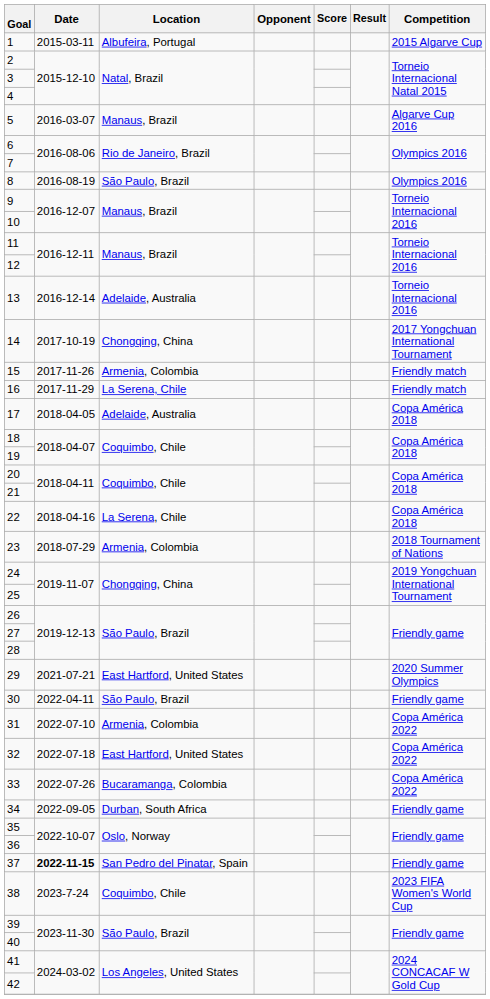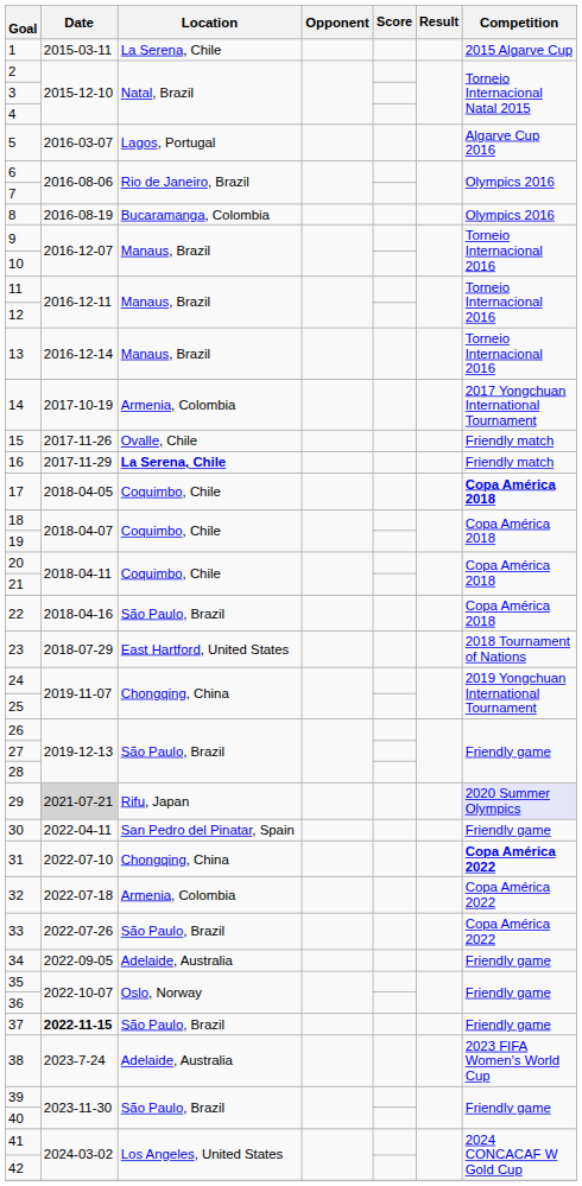 <table class="wikitable collapsible sortable" style="font-size:90%">
 <tr>
 <th data-sort-type="number" style="font-size:95%;"><br>Goal</th>
 <th>Date</th>
 <th>Location</th>
 <th>Opponent</th>
 <th data-sort-type="number" style="font-size:95%;">Score</th>
 <th data-sort-type="number" style="font-size:95%;">Result</th>
 <th width="20%">Competition</th>
 </tr>
 <tr>
 <td>1</td>
 <td>2015-03-11</td>
-<td> <a href='#'>Albufeira</a>, Portugal</td>
+<td> <a href='#'>La Serena</a>, Chile</td>
 <td></td>
 <td></td>
 <td></td>
 <td><a href='#'>2015 Algarve Cup</a></td>
 </tr>
 <tr>
 <td>2</td>
 <td rowspan=3>2015-12-10</td>
 <td rowspan=3> <a href='#'>Natal</a>, Brazil</td>
 <td rowspan=3></td>
 <td></td>
 <td rowspan=3></td>
 <td rowspan=3><a href='#'>Torneio Internacional Natal 2015</a></td>
 </tr>
 <tr>
 <td>3</td>
 <td></td>
 </tr>
 <tr>
 <td>4</td>
 <td></td>
 </tr>
 <tr>
 <td>5</td>
 <td>2016-03-07</td>
-<td> <a href='#'>Manaus</a>, Brazil</td>
+<td> <a href='#'>Lagos</a>, Portugal</td>
 <td></td>
 <td></td>
 <td></td>
 <td><a href='#'>Algarve Cup 2016</a></td>
 </tr>
 <tr>
 <td>6</td>
 <td rowspan=2>2016-08-06</td>
 <td rowspan=2> <a href='#'>Rio de Janeiro</a>, Brazil</td>
 <td rowspan=2></td>
 <td></td>
 <td rowspan=2></td>
 <td rowspan=2><a href='#'>Olympics 2016</a></td>
 </tr>
 <tr>
 <td>7</td>
 <td></td>
 </tr>
 <tr>
 <td>8</td>
 <td>2016-08-19</td>
-<td> <a href='#'>São Paulo</a>, Brazil</td>
+<td> <a href='#'>Bucaramanga</a>, Colombia</td>
 <td></td>
 <td></td>
 <td></td>
 <td><a href='#'>Olympics 2016</a></td>
 </tr>
 <tr>
 <td>9</td>
 <td rowspan=2>2016-12-07</td>
 <td rowspan=2> <a href='#'>Manaus</a>, Brazil</td>
 <td rowspan=2></td>
 <td></td>
 <td rowspan=2></td>
 <td rowspan=2><a href='#'>Torneio Internacional 2016</a></td>
 </tr>
 <tr>
 <td>10</td>
 <td></td>
 </tr>
 <tr>
 <td>11</td>
 <td rowspan=2>2016-12-11</td>
 <td rowspan=2> <a href='#'>Manaus</a>, Brazil</td>
 <td rowspan=2></td>
 <td></td>
 <td rowspan=2></td>
 <td rowspan=2><a href='#'>Torneio Internacional 2016</a></td>
 </tr>
 <tr>
 <td>12</td>
 <td></td>
 </tr>
 <tr>
 <td>13</td>
 <td>2016-12-14</td>
-<td> <a href='#'>Adelaide</a>, Australia</td>
+<td> <a href='#'>Manaus</a>, Brazil</td>
 <td></td>
 <td></td>
 <td></td>
 <td><a href='#'>Torneio Internacional 2016</a></td>
 </tr>
 <tr>
 <td>14</td>
 <td>2017-10-19</td>
-<td> <a href='#'>Chongqing</a>, China</td>
+<td> <a href='#'>Armenia</a>, Colombia</td>
 <td></td>
 <td></td>
 <td></td>
 <td><a href='#'>2017 Yongchuan International Tournament</a></td>
 </tr>
 <tr>
 <td>15</td>
 <td>2017-11-26</td>
-<td> <a href='#'>Armenia</a>, Colombia</td>
+<td> <a href='#'>Ovalle</a>, Chile</td>
 <td></td>
 <td></td>
 <td></td>
 <td><a href='#'>Friendly match</a></td>
 </tr>
 <tr>
 <td>16</td>
 <td>2017-11-29</td>
-<td> <a href='#'>La Serena, Chile</a></td>
+<td><strong> <a href='#'>La Serena, Chile</a></strong></td>
 <td></td>
 <td></td>
 <td></td>
 <td><a href='#'>Friendly match</a></td>
 </tr>
 <tr>
 <td>17</td>
 <td>2018-04-05</td>
-<td> <a href='#'>Adelaide</a>, Australia</td>
+<td> <a href='#'>Coquimbo</a>, Chile</td>
 <td></td>
 <td></td>
 <td></td>
-<td><a href='#'>Copa América 2018</a></td>
+<td><strong><a href='#'>Copa América 2018</a></strong></td>
 </tr>
 <tr>
 <td>18</td>
 <td rowspan=2>2018-04-07</td>
 <td rowspan=2> <a href='#'>Coquimbo</a>, Chile</td>
 <td rowspan=2></td>
 <td></td>
 <td rowspan=2></td>
 <td rowspan=2><a href='#'>Copa América 2018</a></td>
 </tr>
 <tr>
 <td>19</td>
 <td></td>
 </tr>
 <tr>
 <td>20</td>
 <td rowspan=2>2018-04-11</td>
 <td rowspan=2> <a href='#'>Coquimbo</a>, Chile</td>
 <td rowspan=2></td>
 <td></td>
 <td rowspan=2></td>
 <td rowspan=2><a href='#'>Copa América 2018</a></td>
 </tr>
 <tr>
 <td>21</td>
 <td></td>
 </tr>
 <tr>
 <td>22</td>
 <td>2018-04-16</td>
-<td> <a href='#'>La Serena</a>, Chile</td>
+<td> <a href='#'>São Paulo</a>, Brazil</td>
 <td></td>
 <td></td>
 <td></td>
 <td><a href='#'>Copa América 2018</a></td>
 </tr>
 <tr>
 <td>23</td>
 <td>2018-07-29</td>
-<td> <a href='#'>Armenia</a>, Colombia</td>
+<td> <a href='#'>East Hartford</a>, United States</td>
 <td></td>
 <td></td>
 <td></td>
 <td><a href='#'>2018 Tournament of Nations</a></td>
 </tr>
 <tr>
 <td>24</td>
 <td rowspan=2>2019-11-07</td>
 <td rowspan=2> <a href='#'>Chongqing</a>, China</td>
 <td rowspan=2></td>
 <td></td>
 <td rowspan=2></td>
 <td rowspan=2><a href='#'>2019 Yongchuan International Tournament</a></td>
 </tr>
 <tr>
 <td>25</td>
 <td></td>
 </tr>
 <tr>
 <td>26</td>
 <td rowspan=3>2019-12-13</td>
 <td rowspan=3> <a href='#'>São Paulo</a>, Brazil</td>
 <td rowspan=3></td>
 <td></td>
 <td rowspan=3></td>
 <td rowspan=3><a href='#'>Friendly game</a></td>
 </tr>
 <tr>
 <td>27</td>
 <td></td>
 </tr>
 <tr>
 <td>28</td>
 <td></td>
 </tr>
 <tr>
 <td>29</td>
-<td>2021-07-21</td>
-<td> <a href='#'>East Hartford</a>, United States</td>
+<td style="background: lightgrey;">2021-07-21</td>
+<td> <a href='#'>Rifu</a>, Japan</td>
 <td></td>
 <td></td>
 <td></td>
-<td><a href='#'>2020 Summer Olympics</a></td>
+<td style="background: lavender;"><a href='#'>2020 Summer Olympics</a></td>
 </tr>
 <tr>
 <td>30</td>
 <td>2022-04-11</td>
-<td> <a href='#'>São Paulo</a>, Brazil</td>
+<td> <a href='#'>San Pedro del Pinatar</a>, Spain</td>
 <td></td>
 <td></td>
 <td></td>
 <td><a href='#'>Friendly game</a></td>
 </tr>
 <tr>
 <td>31</td>
 <td>2022-07-10</td>
-<td> <a href='#'>Armenia</a>, Colombia</td>
+<td> <a href='#'>Chongqing</a>, China</td>
 <td></td>
 <td></td>
 <td></td>
-<td><a href='#'>Copa América 2022</a></td>
+<td><strong><a href='#'>Copa América 2022</a></strong></td>
 </tr>
 <tr>
 <td>32</td>
 <td>2022-07-18</td>
-<td> <a href='#'>East Hartford</a>, United States</td>
+<td> <a href='#'>Armenia</a>, Colombia</td>
 <td></td>
 <td></td>
 <td></td>
 <td><a href='#'>Copa América 2022</a></td>
 </tr>
 <tr>
 <td>33</td>
 <td>2022-07-26</td>
-<td> <a href='#'>Bucaramanga</a>, Colombia</td>
+<td> <a href='#'>São Paulo</a>, Brazil</td>
 <td></td>
 <td></td>
 <td></td>
 <td><a href='#'>Copa América 2022</a></td>
 </tr>
 <tr>
 <td>34</td>
 <td>2022-09-05</td>
-<td> <a href='#'>Durban</a>, South Africa</td>
+<td> <a href='#'>Adelaide</a>, Australia</td>
 <td></td>
 <td></td>
 <td></td>
 <td><a href='#'>Friendly game</a></td>
 </tr>
 <tr>
 <td>35</td>
 <td rowspan=2>2022-10-07</td>
 <td rowspan=2> <a href='#'>Oslo</a>, Norway</td>
 <td rowspan=2></td>
 <td></td>
 <td rowspan=2></td>
 <td rowspan=2><a href='#'>Friendly game</a></td>
 </tr>
 <tr>
 <td>36</td>
 <td></td>
 </tr>
 <tr>
 <td>37</td>
 <td><strong>2022-11-15</strong></td>
-<td> <a href='#'>San Pedro del Pinatar</a>, Spain</td>
+<td> <a href='#'>São Paulo</a>, Brazil</td>
 <td></td>
 <td></td>
 <td></td>
 <td><a href='#'>Friendly game</a></td>
 </tr>
 <tr>
 <td>38</td>
 <td>2023-7-24</td>
-<td> <a href='#'>Coquimbo</a>, Chile</td>
+<td> <a href='#'>Adelaide</a>, Australia</td>
 <td></td>
 <td></td>
 <td></td>
 <td><a href='#'>2023 FIFA Women's World Cup</a></td>
 </tr>
 <tr>
 <td>39</td>
 <td rowspan=2>2023-11-30</td>
 <td rowspan=2> <a href='#'>São Paulo</a>, Brazil</td>
 <td rowspan=2></td>
 <td></td>
 <td rowspan=2></td>
 <td rowspan=2><a href='#'>Friendly game</a></td>
 </tr>
 <tr>
 <td>40</td>
 <td></td>
 </tr>
 <tr>
 <td>41</td>
 <td rowspan=2>2024-03-02</td>
 <td rowspan=2> <a href='#'>Los Angeles</a>, United States</td>
 <td rowspan=2></td>
 <td></td>
 <td rowspan=2></td>
 <td rowspan=2><a href='#'>2024 CONCACAF W Gold Cup</a></td>
 </tr>
 <tr>
 <td>42</td>
 <td></td>
 </tr>
 <tr>
 </tr>
 </table>
